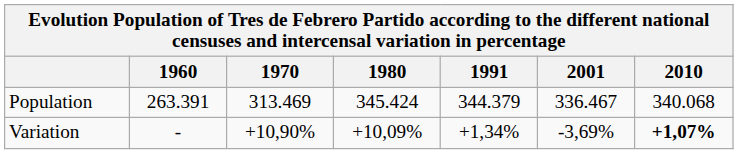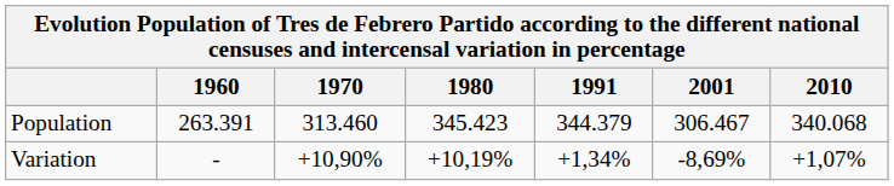 <table class="wikitable">
 <tr>
 <th bgcolor=black colspan=20 style="color:black;">Evolution Population of Tres de Febrero Partido according to the different national censuses and intercensal variation in percentage</th>
 </tr>
 <tr>
 <th></th>
 <th>1960</th>
 <th>1970</th>
 <th>1980</th>
 <th>1991</th>
 <th>2001</th>
 <th>2010</th>
 </tr>
 <tr>
 <td>Population</td>
 <td align=center>263.391</td>
-<td align=center>313.469</td>
-<td align=center>345.424</td>
+<td align=center>313.460</td>
+<td align=center>345.423</td>
 <td align=center>344.379</td>
-<td align=center>336.467</td>
+<td align=center>306.467</td>
 <td align=center>340.068</td>
 </tr>
 <tr>
 <td>Variation</td>
 <td align=center>-</td>
 <td align=center>+10,90%</td>
-<td align=center>+10,09%</td>
+<td align=center>+10,19%</td>
 <td align=center>+1,34%</td>
-<td align=center>-3,69%</td>
-<td align=center><strong>+1,07%</strong></td>
+<td align=center>-8,69%</td>
+<td align=center>+1,07%</td>
 </tr>
 </table>
